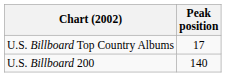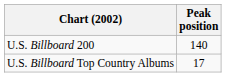 <table class="wikitable">
 <tr>
 <th>Chart (2002)</th>
 <th>Peak<br>position</th>
 </tr>
 <tr>
+<td>U.S. <em>Billboard</em> 200</td>
+<td align="center">140</td>
+</tr>
+<tr>
 <td>U.S. <em>Billboard</em> Top Country Albums</td>
 <td align="center">17</td>
 </tr>
-<tr>
-<td>U.S. <em>Billboard</em> 200</td>
-<td align="center">140</td>
-</tr>
 </table>
